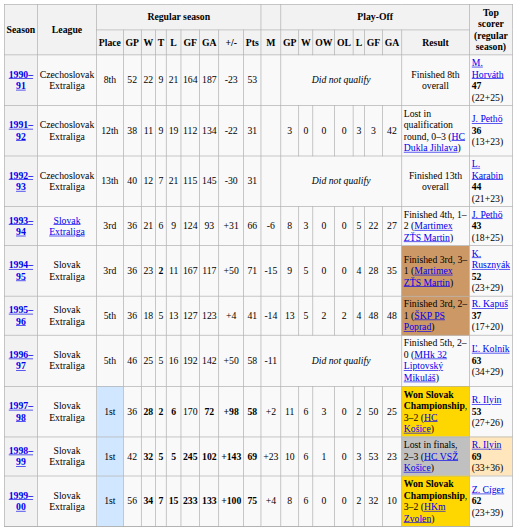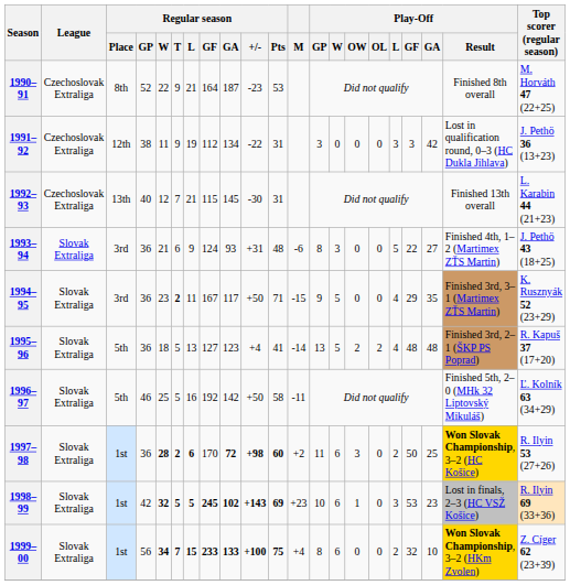 <table class="wikitable collapsible" style="text-align: center; font-size: 95%">
 <tr>
 <th rowspan="2">Season</th>
 <th rowspan="2">League</th>
 <th colspan="9">Regular season</th>
 <th></th>
 <th colspan="8">Play-Off</th>
 <th rowspan="2">Top scorer (regular season)</th>
 </tr>
 <tr>
 <th>Place</th>
 <th>GP</th>
 <th>W</th>
 <th>T</th>
 <th>L</th>
 <th>GF</th>
 <th>GA</th>
 <th>+/-</th>
 <th>Pts</th>
 <th>M</th>
 <th>GP</th>
 <th>W</th>
 <th>OW</th>
 <th>OL</th>
 <th>L</th>
 <th>GF</th>
 <th>GA</th>
 <th>Result</th>
 </tr>
 <tr>
 <th><a href='#'>1990–91</a></th>
 <td>Czechoslovak Extraliga</td>
 <td>8th</td>
 <td>52</td>
 <td>22</td>
 <td>9</td>
 <td>21</td>
 <td>164</td>
 <td>187</td>
 <td>-23</td>
 <td>53</td>
 <td></td>
 <td colspan="7"><em>Did not qualify</em></td>
 <td>Finished 8th overall</td>
 <td align=left>  <a href='#'>M. Horváth</a> <strong>47</strong> (22+25)</td>
 </tr>
 <tr>
 <th><a href='#'>1991–92</a></th>
 <td>Czechoslovak Extraliga</td>
 <td>12th</td>
 <td>38</td>
 <td>11</td>
 <td>9</td>
 <td>19</td>
 <td>112</td>
 <td>134</td>
 <td>-22</td>
 <td>31</td>
 <td></td>
 <td>3</td>
 <td>0</td>
 <td>0</td>
 <td>0</td>
 <td>3</td>
 <td>3</td>
 <td>42</td>
 <td align=left>Lost in qualification round, 0–3 (<a href='#'>HC Dukla Jihlava</a>)</td>
 <td align=left> <a href='#'>J. Pethö</a> <strong>36</strong> (13+23)</td>
 </tr>
 <tr>
 <th><a href='#'>1992–93</a></th>
 <td>Czechoslovak Extraliga</td>
 <td>13th</td>
 <td>40</td>
 <td>12</td>
 <td>7</td>
 <td>21</td>
 <td>115</td>
 <td>145</td>
 <td>-30</td>
 <td>31</td>
 <td></td>
 <td colspan="7"><em>Did not qualify</em></td>
 <td>Finished 13th overall</td>
 <td align=left> <a href='#'>L. Karabin</a> <strong>44</strong> (21+23)</td>
 </tr>
 <tr>
 <th><a href='#'>1993–94</a></th>
 <td><a href='#'>Slovak Extraliga</a></td>
 <td>3rd</td>
 <td>36</td>
 <td>21</td>
 <td>6</td>
 <td>9</td>
 <td>124</td>
 <td>93</td>
 <td>+31</td>
-<td>66</td>
+<td>48</td>
 <td>-6</td>
 <td>8</td>
 <td>3</td>
 <td>0</td>
 <td>0</td>
 <td>5</td>
 <td>22</td>
 <td>27</td>
 <td align=left>Finished 4th, 1–2 (<a href='#'>Martimex ZŤS Martin</a>)</td>
 <td align=left> <a href='#'>J. Pethö</a> <strong>43</strong> (18+25)</td>
 </tr>
 <tr>
 <th><a href='#'>1994–95</a></th>
 <td>Slovak Extraliga</td>
 <td>3rd</td>
 <td>36</td>
 <td>23</td>
 <td><strong>2</strong></td>
 <td>11</td>
 <td>167</td>
 <td>117</td>
 <td>+50</td>
 <td>71</td>
 <td>-15</td>
 <td>9</td>
 <td>5</td>
 <td>0</td>
 <td>0</td>
 <td>4</td>
-<td>28</td>
+<td>29</td>
 <td>35</td>
 <td align=left bgcolor="cc9966">Finished 3rd, 3–1 (<a href='#'>Martimex ZŤS Martin</a>)</td>
 <td align=left> <a href='#'>K. Rusznyák</a> <strong>52</strong> (23+29)</td>
 </tr>
 <tr>
 <th><a href='#'>1995–96</a></th>
 <td>Slovak Extraliga</td>
 <td>5th</td>
 <td>36</td>
 <td>18</td>
 <td>5</td>
 <td>13</td>
 <td>127</td>
 <td>123</td>
 <td>+4</td>
 <td>41</td>
 <td>-14</td>
 <td>13</td>
 <td>5</td>
 <td>2</td>
 <td>2</td>
 <td>4</td>
 <td>48</td>
 <td>48</td>
 <td align=left bgcolor="cc9966">Finished 3rd, 2–1 (<a href='#'>ŠKP PS Poprad</a>)</td>
 <td align=left> <a href='#'>R. Kapuš</a> <strong>37</strong> (17+20)</td>
 </tr>
 <tr>
 <th><a href='#'>1996–97</a></th>
 <td>Slovak Extraliga</td>
 <td>5th</td>
 <td>46</td>
 <td>25</td>
 <td>5</td>
 <td>16</td>
 <td>192</td>
 <td>142</td>
 <td>+50</td>
 <td>58</td>
 <td>-11</td>
 <td colspan="7"><em>Did not qualify</em></td>
 <td align=left>Finished 5th, 2–0 (<a href='#'>MHk 32 Liptovský Mikuláš</a>)</td>
 <td align=left> <a href='#'>Ľ. Kolník</a> <strong>63</strong> (34+29)</td>
 </tr>
 <tr>
 <th><a href='#'>1997–98</a></th>
 <td>Slovak Extraliga</td>
 <td bgcolor="D0E7FF">1st</td>
 <td>36</td>
 <td><strong>28</strong></td>
 <td><strong>2</strong></td>
 <td><strong>6</strong></td>
 <td>170</td>
 <td><strong>72</strong></td>
 <td><strong>+98</strong></td>
-<td><strong>58</strong></td>
+<td><strong>60</strong></td>
 <td>+2</td>
 <td>11</td>
 <td>6</td>
 <td>3</td>
 <td>0</td>
 <td>2</td>
 <td>50</td>
 <td>25</td>
 <td align=left bgcolor="gold"><strong>Won Slovak Championship</strong>, 3–2 (<a href='#'>HC Košice</a>)</td>
 <td align=left> <a href='#'>R. Ilyin</a> <strong>53</strong> (27+26)</td>
 </tr>
 <tr>
 <th><a href='#'>1998–99</a></th>
 <td>Slovak Extraliga</td>
 <td bgcolor="D0E7FF">1st</td>
 <td>42</td>
 <td><strong>32</strong></td>
 <td><strong>5</strong></td>
 <td><strong>5</strong></td>
 <td><strong>245</strong></td>
 <td><strong>102</strong></td>
 <td><strong>+143</strong></td>
 <td><strong>69</strong></td>
 <td>+23</td>
 <td>10</td>
 <td>6</td>
 <td>1</td>
 <td>0</td>
 <td>3</td>
 <td>53</td>
 <td>23</td>
 <td align=left bgcolor="silver">Lost in finals, 2–3 (<a href='#'>HC VSŽ Košice</a>)</td>
 <td align=left bgcolor="FFE6BD"> <a href='#'>R. Ilyin</a> <strong>69</strong> (33+36)</td>
 </tr>
 <tr>
 <th><a href='#'>1999–00</a></th>
 <td>Slovak Extraliga</td>
 <td bgcolor="D0E7FF">1st</td>
 <td>56</td>
 <td><strong>34</strong></td>
 <td><strong>7</strong></td>
 <td><strong>15</strong></td>
 <td><strong>233</strong></td>
 <td><strong>133</strong></td>
 <td><strong>+100</strong></td>
 <td><strong>75</strong></td>
 <td>+4</td>
 <td>8</td>
 <td>6</td>
 <td>0</td>
 <td>0</td>
 <td>2</td>
 <td>32</td>
 <td>10</td>
 <td align=left bgcolor="gold"><strong>Won Slovak Championship</strong>, 3–2 (<a href='#'>HKm Zvolen</a>)</td>
 <td align=left> <a href='#'>Z. Cíger</a> <strong>62</strong> (23+39)</td>
 </tr>
 <tr>
 </tr>
 </table>
